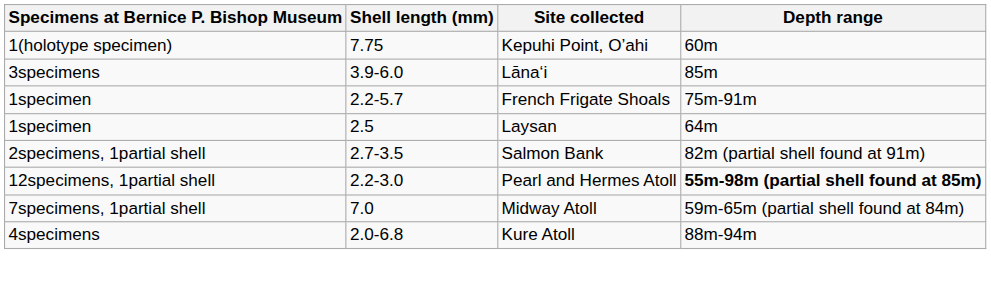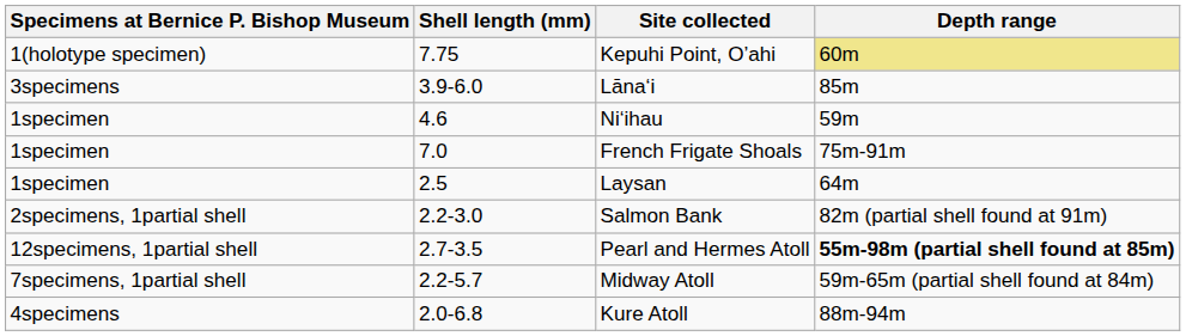 <table class="wikitable">
 <tr>
 <th>Specimens at Bernice P. Bishop Museum</th>
 <th>Shell length (mm)</th>
 <th>Site collected</th>
 <th>Depth range</th>
 </tr>
 <tr>
 <td>1(holotype specimen)</td>
 <td>7.75</td>
 <td>Kepuhi Point, O’ahi</td>
-<td>60m</td>
+<td style="background: khaki;">60m</td>
 </tr>
 <tr>
 <td>3specimens</td>
 <td>3.9-6.0</td>
 <td>Lāna‘i</td>
 <td>85m</td>
 </tr>
 <tr>
 <td>1specimen</td>
-<td>2.2-5.7</td>
+<td>4.6</td>
+<td>Ni‘ihau</td>
+<td>59m</td>
+</tr>
+<tr>
+<td>1specimen</td>
+<td>7.0</td>
 <td>French Frigate Shoals</td>
 <td>75m-91m</td>
 </tr>
 <tr>
 <td>1specimen</td>
 <td>2.5</td>
 <td>Laysan</td>
 <td>64m</td>
 </tr>
 <tr>
 <td>2specimens, 1partial shell</td>
-<td>2.7-3.5</td>
+<td>2.2-3.0</td>
 <td>Salmon Bank</td>
 <td>82m (partial shell found at 91m)</td>
 </tr>
 <tr>
 <td>12specimens, 1partial shell</td>
-<td>2.2-3.0</td>
+<td>2.7-3.5</td>
 <td>Pearl and Hermes Atoll</td>
 <td><strong>55m-98m (partial shell found at 85m)</strong></td>
 </tr>
 <tr>
 <td>7specimens, 1partial shell</td>
-<td>7.0</td>
+<td>2.2-5.7</td>
 <td>Midway Atoll</td>
 <td>59m-65m (partial shell found at 84m)</td>
 </tr>
 <tr>
 <td>4specimens</td>
 <td>2.0-6.8</td>
 <td>Kure Atoll</td>
 <td>88m-94m</td>
 </tr>
 </table>
